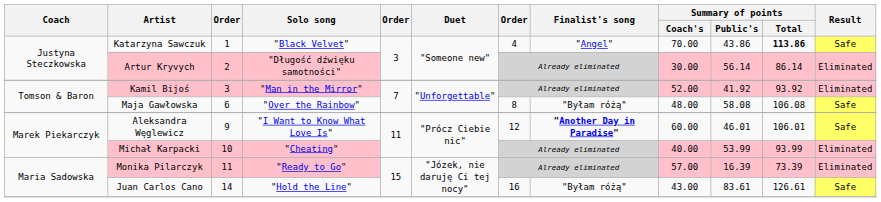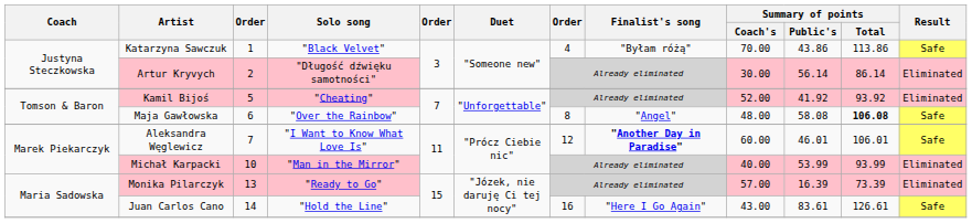 <table class="wikitable" style="text-align:center; line-height:17px; width:100%;">
 <tr>
 <th width="12%" rowspan="2">Coach</th>
 <th width="12%" rowspan="2">Artist</th>
 <th width="3%" rowspan="2">Order</th>
 <th width="16%" rowspan="2">Solo song</th>
 <th width="3%" rowspan="2">Order</th>
 <th width="10%" rowspan="2">Duet</th>
 <th width="3%" rowspan="2">Order</th>
 <th width="15%" rowspan="2">Finalist's song</th>
 <th width="18%" colspan="3">Summary of points</th>
 <th width="7%" rowspan="2">Result</th>
 </tr>
 <tr>
 <th width="6%">Coach's</th>
 <th width="6%">Public's</th>
 <th width="6%">Total</th>
 </tr>
 <tr>
 <td rowspan="2">Justyna Steczkowska</td>
 <td>Katarzyna Sawczuk</td>
 <td>1</td>
 <td>"<a href='#'>Black Velvet</a>"</td>
 <td rowspan="2">3</td>
 <td rowspan="2">"Someone new"</td>
 <td>4</td>
-<td>"<a href='#'>Angel</a>"</td>
+<td>"Byłam różą"</td>
 <td>70.00</td>
 <td>43.86</td>
-<td><strong>113.86</strong></td>
+<td>113.86</td>
 <td style="background-color:#FFFF66;">Safe</td>
 </tr>
 <tr>
 <td style="background-color:pink;">Artur Kryvych</td>
 <td style="background-color:pink;">2</td>
 <td style="background-color:pink;">"Długość dźwięku samotności"</td>
 <td style="background-color:lightgrey;" colspan="2"><small><em>Already eliminated</em></small></td>
 <td style="background-color:pink;">30.00</td>
 <td style="background-color:pink;">56.14</td>
 <td style="background-color:pink;">86.14</td>
 <td style="background-color:pink;">Eliminated</td>
 </tr>
 <tr>
 </tr>
 <tr>
 <td rowspan="2">Tomson & Baron</td>
 <td style="background-color:pink;">Kamil Bijoś</td>
-<td style="background-color:pink;">3</td>
-<td style="background-color:pink;">"<a href='#'>Man in the Mirror</a>"</td>
+<td style="background-color:pink;">5</td>
+<td style="background-color:pink;">"<a href='#'>Cheating</a>"</td>
 <td rowspan="2">7</td>
 <td rowspan="2">"<a href='#'>Unforgettable</a>"</td>
 <td style="background-color:lightgrey;" colspan="2"><small><em>Already eliminated</em></small></td>
 <td style="background-color:pink;">52.00</td>
 <td style="background-color:pink;">41.92</td>
 <td style="background-color:pink;">93.92</td>
 <td style="background-color:pink;">Eliminated</td>
 </tr>
 <tr>
 <td>Maja Gawłowska</td>
 <td>6</td>
 <td>"<a href='#'>Over the Rainbow</a>"</td>
 <td>8</td>
-<td>"Byłam różą"</td>
+<td>"<a href='#'>Angel</a>"</td>
 <td>48.00</td>
 <td>58.08</td>
-<td>106.08</td>
+<td><strong>106.08</strong></td>
 <td style="background-color:#FFFF66;">Safe</td>
 </tr>
 <tr>
 </tr>
 <tr>
 <td rowspan="2">Marek Piekarczyk</td>
 <td>Aleksandra Węglewicz</td>
-<td>9</td>
+<td>7</td>
 <td>"<a href='#'>I Want to Know What Love Is</a>"</td>
 <td rowspan="2">11</td>
 <td rowspan="2">"Prócz Ciebie nic"</td>
 <td>12</td>
 <td><strong>"<a href='#'>Another Day in Paradise</a>"</strong></td>
 <td>60.00</td>
 <td>46.01</td>
 <td>106.01</td>
 <td style="background-color:#FFFF66;">Safe</td>
 </tr>
 <tr>
 <td style="background-color:pink;">Michał Karpacki</td>
 <td style="background-color:pink;">10</td>
-<td style="background-color:pink;">"<a href='#'>Cheating</a>"</td>
+<td style="background-color:pink;">"<a href='#'>Man in the Mirror</a>"</td>
 <td style="background-color:lightgrey;" colspan="2"><small><em>Already eliminated</em></small></td>
 <td style="background-color:pink;">40.00</td>
 <td style="background-color:pink;">53.99</td>
 <td style="background-color:pink;">93.99</td>
 <td style="background-color:pink;">Eliminated</td>
 </tr>
 <tr>
 <td rowspan="2">Maria Sadowska</td>
 <td style="background-color:pink;">Monika Pilarczyk</td>
-<td style="background-color:pink;">11</td>
+<td style="background-color:pink;">13</td>
 <td style="background-color:pink;">"<a href='#'>Ready to Go</a>"</td>
 <td rowspan="2">15</td>
 <td rowspan="2">"Józek, nie daruję Ci tej nocy"</td>
 <td style="background-color:lightgrey;" colspan="2"><small><em>Already eliminated</em></small></td>
 <td style="background-color:pink;">57.00</td>
 <td style="background-color:pink;">16.39</td>
 <td style="background-color:pink;">73.39</td>
 <td style="background-color:pink;">Eliminated</td>
 </tr>
 <tr>
 <td>Juan Carlos Cano</td>
 <td>14</td>
 <td>"<a href='#'>Hold the Line</a>"</td>
 <td>16</td>
-<td>"Byłam różą"</td>
+<td>"<a href='#'>Here I Go Again</a>"</td>
 <td>43.00</td>
 <td>83.61</td>
 <td>126.61</td>
 <td style="background-color:#FFFF66;">Safe</td>
 </tr>
 <tr>
 </tr>
 </table>
